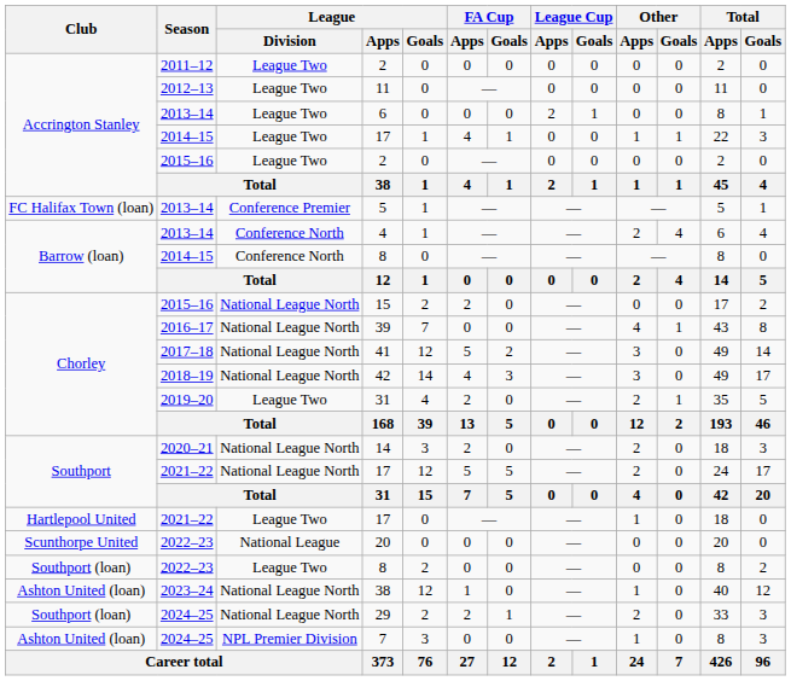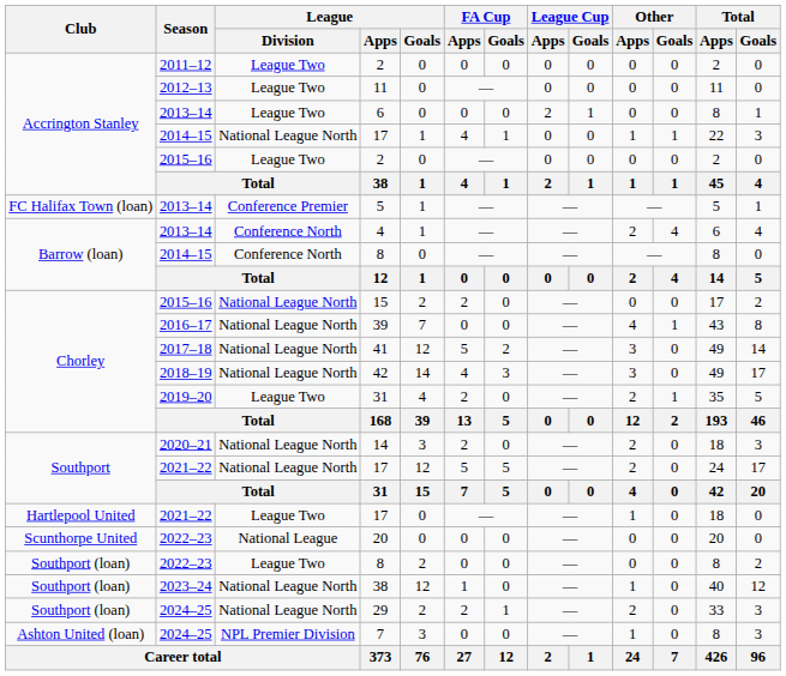 <table class="wikitable" style="text-align: center">
 <tr>
 <th rowspan="2">Club</th>
 <th rowspan="2">Season</th>
 <th colspan="3">League</th>
 <th colspan="2"><a href='#'>FA Cup</a></th>
 <th colspan="2"><a href='#'>League Cup</a></th>
 <th colspan="2">Other</th>
 <th colspan="2">Total</th>
 </tr>
 <tr>
 <th>Division</th>
 <th>Apps</th>
 <th>Goals</th>
 <th>Apps</th>
 <th>Goals</th>
 <th>Apps</th>
 <th>Goals</th>
 <th>Apps</th>
 <th>Goals</th>
 <th>Apps</th>
 <th>Goals</th>
 </tr>
 <tr>
 <td rowspan="6"><a href='#'>Accrington Stanley</a></td>
 <td><a href='#'>2011–12</a></td>
 <td><a href='#'>League Two</a></td>
 <td>2</td>
 <td>0</td>
 <td>0</td>
 <td>0</td>
 <td>0</td>
 <td>0</td>
 <td>0</td>
 <td>0</td>
 <td>2</td>
 <td>0</td>
 </tr>
 <tr>
 <td><a href='#'>2012–13</a></td>
 <td>League Two</td>
 <td>11</td>
 <td>0</td>
 <td colspan="2">—</td>
 <td>0</td>
 <td>0</td>
 <td>0</td>
 <td>0</td>
 <td>11</td>
 <td>0</td>
 </tr>
 <tr>
 <td><a href='#'>2013–14</a></td>
 <td>League Two</td>
 <td>6</td>
 <td>0</td>
 <td>0</td>
 <td>0</td>
 <td>2</td>
 <td>1</td>
 <td>0</td>
 <td>0</td>
 <td>8</td>
 <td>1</td>
 </tr>
 <tr>
 <td><a href='#'>2014–15</a></td>
-<td>League Two</td>
+<td>National League North</td>
 <td>17</td>
 <td>1</td>
 <td>4</td>
 <td>1</td>
 <td>0</td>
 <td>0</td>
 <td>1</td>
 <td>1</td>
 <td>22</td>
 <td>3</td>
 </tr>
 <tr>
 <td><a href='#'>2015–16</a></td>
 <td>League Two</td>
 <td>2</td>
 <td>0</td>
 <td colspan="2">—</td>
 <td>0</td>
 <td>0</td>
 <td>0</td>
 <td>0</td>
 <td>2</td>
 <td>0</td>
 </tr>
 <tr>
 <th colspan="2">Total</th>
 <th>38</th>
 <th>1</th>
 <th>4</th>
 <th>1</th>
 <th>2</th>
 <th>1</th>
 <th>1</th>
 <th>1</th>
 <th>45</th>
 <th>4</th>
 </tr>
 <tr>
 <td><a href='#'>FC Halifax Town</a> (loan)</td>
 <td><a href='#'>2013–14</a></td>
 <td><a href='#'>Conference Premier</a></td>
 <td>5</td>
 <td>1</td>
 <td colspan="2">—</td>
 <td colspan="2">—</td>
 <td colspan="2">—</td>
 <td>5</td>
 <td>1</td>
 </tr>
 <tr>
 <td rowspan="3"><a href='#'>Barrow</a> (loan)</td>
 <td><a href='#'>2013–14</a></td>
 <td><a href='#'>Conference North</a></td>
 <td>4</td>
 <td>1</td>
 <td colspan="2">—</td>
 <td colspan="2">—</td>
 <td>2</td>
 <td>4</td>
 <td>6</td>
 <td>4</td>
 </tr>
 <tr>
 <td><a href='#'>2014–15</a></td>
 <td>Conference North</td>
 <td>8</td>
 <td>0</td>
 <td colspan="2">—</td>
 <td colspan="2">—</td>
 <td colspan="2">—</td>
 <td>8</td>
 <td>0</td>
 </tr>
 <tr>
 <th colspan="2">Total</th>
 <th>12</th>
 <th>1</th>
 <th>0</th>
 <th>0</th>
 <th>0</th>
 <th>0</th>
 <th>2</th>
 <th>4</th>
 <th>14</th>
 <th>5</th>
 </tr>
 <tr>
 <td rowspan="6"><a href='#'>Chorley</a></td>
 <td><a href='#'>2015–16</a></td>
 <td><a href='#'>National League North</a></td>
 <td>15</td>
 <td>2</td>
 <td>2</td>
 <td>0</td>
 <td colspan="2">—</td>
 <td>0</td>
 <td>0</td>
 <td>17</td>
 <td>2</td>
 </tr>
 <tr>
 <td><a href='#'>2016–17</a></td>
 <td>National League North</td>
 <td>39</td>
 <td>7</td>
 <td>0</td>
 <td>0</td>
 <td colspan="2">—</td>
 <td>4</td>
 <td>1</td>
 <td>43</td>
 <td>8</td>
 </tr>
 <tr>
 <td><a href='#'>2017–18</a></td>
 <td>National League North</td>
 <td>41</td>
 <td>12</td>
 <td>5</td>
 <td>2</td>
 <td colspan="2">—</td>
 <td>3</td>
 <td>0</td>
 <td>49</td>
 <td>14</td>
 </tr>
 <tr>
 <td><a href='#'>2018–19</a></td>
 <td>National League North</td>
 <td>42</td>
 <td>14</td>
 <td>4</td>
 <td>3</td>
 <td colspan="2">—</td>
 <td>3</td>
 <td>0</td>
 <td>49</td>
 <td>17</td>
 </tr>
 <tr>
 <td><a href='#'>2019–20</a></td>
 <td>League Two</td>
 <td>31</td>
 <td>4</td>
 <td>2</td>
 <td>0</td>
 <td colspan="2">—</td>
 <td>2</td>
 <td>1</td>
 <td>35</td>
 <td>5</td>
 </tr>
 <tr>
 <th colspan="2">Total</th>
 <th>168</th>
 <th>39</th>
 <th>13</th>
 <th>5</th>
 <th>0</th>
 <th>0</th>
 <th>12</th>
 <th>2</th>
 <th>193</th>
 <th>46</th>
 </tr>
 <tr>
 <td rowspan="3"><a href='#'>Southport</a></td>
 <td><a href='#'>2020–21</a></td>
 <td>National League North</td>
 <td>14</td>
 <td>3</td>
 <td>2</td>
 <td>0</td>
 <td colspan="2">—</td>
 <td>2</td>
 <td>0</td>
 <td>18</td>
 <td>3</td>
 </tr>
 <tr>
 <td><a href='#'>2021–22</a></td>
 <td>National League North</td>
 <td>17</td>
 <td>12</td>
 <td>5</td>
 <td>5</td>
 <td colspan="2">—</td>
 <td>2</td>
 <td>0</td>
 <td>24</td>
 <td>17</td>
 </tr>
 <tr>
 <th colspan="2">Total</th>
 <th>31</th>
 <th>15</th>
 <th>7</th>
 <th>5</th>
 <th>0</th>
 <th>0</th>
 <th>4</th>
 <th>0</th>
 <th>42</th>
 <th>20</th>
 </tr>
 <tr>
 <td><a href='#'>Hartlepool United</a></td>
 <td><a href='#'>2021–22</a></td>
 <td>League Two</td>
 <td>17</td>
 <td>0</td>
 <td colspan="2">—</td>
 <td colspan="2">—</td>
 <td>1</td>
 <td>0</td>
 <td>18</td>
 <td>0</td>
 </tr>
 <tr>
 <td><a href='#'>Scunthorpe United</a></td>
 <td><a href='#'>2022–23</a></td>
 <td>National League</td>
 <td>20</td>
 <td>0</td>
 <td>0</td>
 <td>0</td>
 <td colspan="2">—</td>
 <td>0</td>
 <td>0</td>
 <td>20</td>
 <td>0</td>
 </tr>
 <tr>
 <td><a href='#'>Southport</a> (loan)</td>
 <td><a href='#'>2022–23</a></td>
 <td>League Two</td>
 <td>8</td>
 <td>2</td>
 <td>0</td>
 <td>0</td>
 <td colspan="2">—</td>
 <td>0</td>
 <td>0</td>
 <td>8</td>
 <td>2</td>
 </tr>
 <tr>
-<td><a href='#'>Ashton United</a> (loan)</td>
+<td><a href='#'>Southport</a> (loan)</td>
 <td><a href='#'>2023–24</a></td>
 <td>National League North</td>
 <td>38</td>
 <td>12</td>
 <td>1</td>
 <td>0</td>
 <td colspan="2">—</td>
 <td>1</td>
 <td>0</td>
 <td>40</td>
 <td>12</td>
 </tr>
 <tr>
 <td><a href='#'>Southport</a> (loan)</td>
 <td><a href='#'>2024–25</a></td>
 <td>National League North</td>
 <td>29</td>
 <td>2</td>
 <td>2</td>
 <td>1</td>
 <td colspan="2">—</td>
 <td>2</td>
 <td>0</td>
 <td>33</td>
 <td>3</td>
 </tr>
 <tr>
 <td><a href='#'>Ashton United</a> (loan)</td>
 <td><a href='#'>2024–25</a></td>
 <td><a href='#'>NPL Premier Division</a></td>
 <td>7</td>
 <td>3</td>
 <td>0</td>
 <td>0</td>
 <td colspan="2">—</td>
 <td>1</td>
 <td>0</td>
 <td>8</td>
 <td>3</td>
 </tr>
 <tr>
 <th colspan="3">Career total</th>
 <th>373</th>
 <th>76</th>
 <th>27</th>
 <th>12</th>
 <th>2</th>
 <th>1</th>
 <th>24</th>
 <th>7</th>
 <th>426</th>
 <th>96</th>
 </tr>
 </table>
